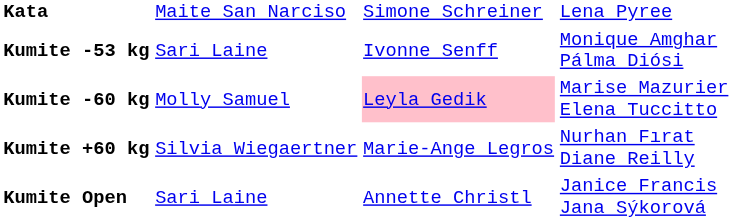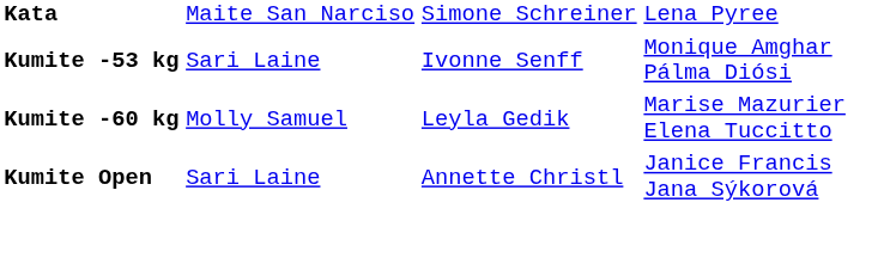 <table>
 <tr>
 <td><strong>Kata</strong></td>
 <td> <a href='#'>Maite San Narciso</a></td>
 <td> <a href='#'>Simone Schreiner</a></td>
 <td> <a href='#'>Lena Pyree</a></td>
 </tr>
 <tr>
 <td><strong>Kumite -53 kg</strong></td>
 <td> <a href='#'>Sari Laine</a></td>
 <td> <a href='#'>Ivonne Senff</a></td>
 <td> <a href='#'>Monique Amghar</a> <br>  <a href='#'>Pálma Diósi</a></td>
 </tr>
 <tr>
 <td><strong>Kumite -60 kg</strong></td>
 <td> <a href='#'>Molly Samuel</a></td>
-<td style="background: pink;"> <a href='#'>Leyla Gedik</a></td>
+<td> <a href='#'>Leyla Gedik</a></td>
 <td> <a href='#'>Marise Mazurier</a> <br>  <a href='#'>Elena Tuccitto</a></td>
-</tr>
-<tr>
-<td><strong>Kumite +60 kg</strong></td>
-<td> <a href='#'>Silvia Wiegaertner</a></td>
-<td> <a href='#'>Marie-Ange Legros</a></td>
-<td> <a href='#'>Nurhan Fırat</a> <br>  <a href='#'>Diane Reilly</a></td>
 </tr>
 <tr>
 <td><strong>Kumite Open</strong></td>
 <td> <a href='#'>Sari Laine</a></td>
 <td> <a href='#'>Annette Christl</a></td>
 <td> <a href='#'>Janice Francis</a> <br>  <a href='#'> Jana Sýkorová</a></td>
 </tr>
 </table>
